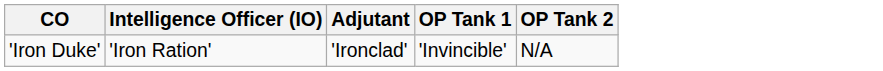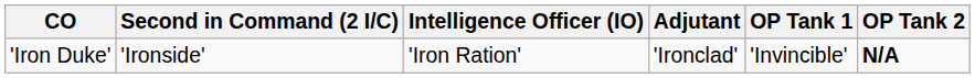 <table class="wikitable" border="1">
 <tr>
 <th>CO</th>
+<th>Second in Command (2 I/C)</th>
 <th>Intelligence Officer (IO)</th>
 <th>Adjutant</th>
 <th>OP Tank 1</th>
 <th>OP Tank 2</th>
 </tr>
 <tr>
 <td>'Iron Duke'</td>
+<td>'Ironside'</td>
 <td>'Iron Ration'</td>
 <td>'Ironclad'</td>
 <td>'Invincible'</td>
-<td>N/A</td>
+<td><strong>N/A</strong></td>
 </tr>
 </table>
